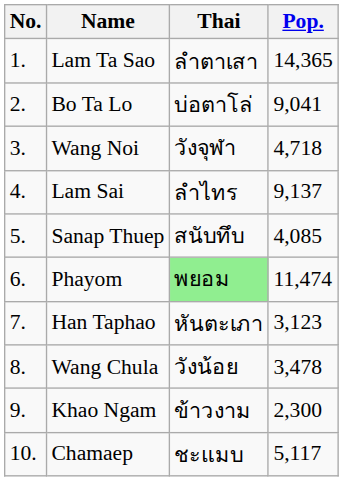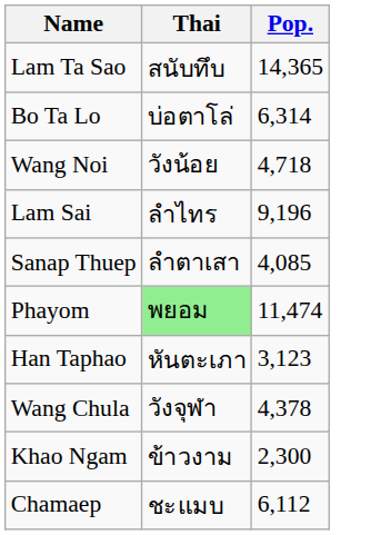 <table class="wikitable sortable">
 <tr>
-<th>No.</th>
 <th>Name</th>
 <th>Thai</th>
 <th><a href='#'>Pop.</a></th>
 </tr>
 <tr>
-<td>1.</td>
 <td>Lam Ta Sao</td>
-<td>ลำตาเสา</td>
+<td>สนับทึบ</td>
 <td>14,365</td>
 </tr>
 <tr>
-<td>2.</td>
 <td>Bo Ta Lo</td>
 <td>บ่อตาโล่</td>
-<td>9,041</td>
+<td>6,314</td>
 </tr>
 <tr>
-<td>3.</td>
 <td>Wang Noi</td>
-<td>วังจุฬา</td>
+<td>วังน้อย</td>
 <td>4,718</td>
 </tr>
 <tr>
-<td>4.</td>
 <td>Lam Sai</td>
 <td>ลำไทร</td>
-<td>9,137</td>
+<td>9,196</td>
 </tr>
 <tr>
-<td>5.</td>
 <td>Sanap Thuep</td>
-<td>สนับทึบ</td>
+<td>ลำตาเสา</td>
 <td>4,085</td>
 </tr>
 <tr>
-<td>6.</td>
 <td>Phayom</td>
 <td style="background: lightgreen;">พยอม</td>
 <td>11,474</td>
 </tr>
 <tr>
-<td>7.</td>
 <td>Han Taphao</td>
 <td>หันตะเภา</td>
 <td>3,123</td>
 </tr>
 <tr>
-<td>8.</td>
 <td>Wang Chula</td>
-<td>วังน้อย</td>
-<td>3,478</td>
+<td>วังจุฬา</td>
+<td>4,378</td>
 </tr>
 <tr>
-<td>9.</td>
 <td>Khao Ngam</td>
 <td>ข้าวงาม</td>
 <td>2,300</td>
 </tr>
 <tr>
-<td>10.</td>
 <td>Chamaep</td>
 <td>ชะแมบ</td>
-<td>5,117</td>
+<td>6,112</td>
 </tr>
 </table>
